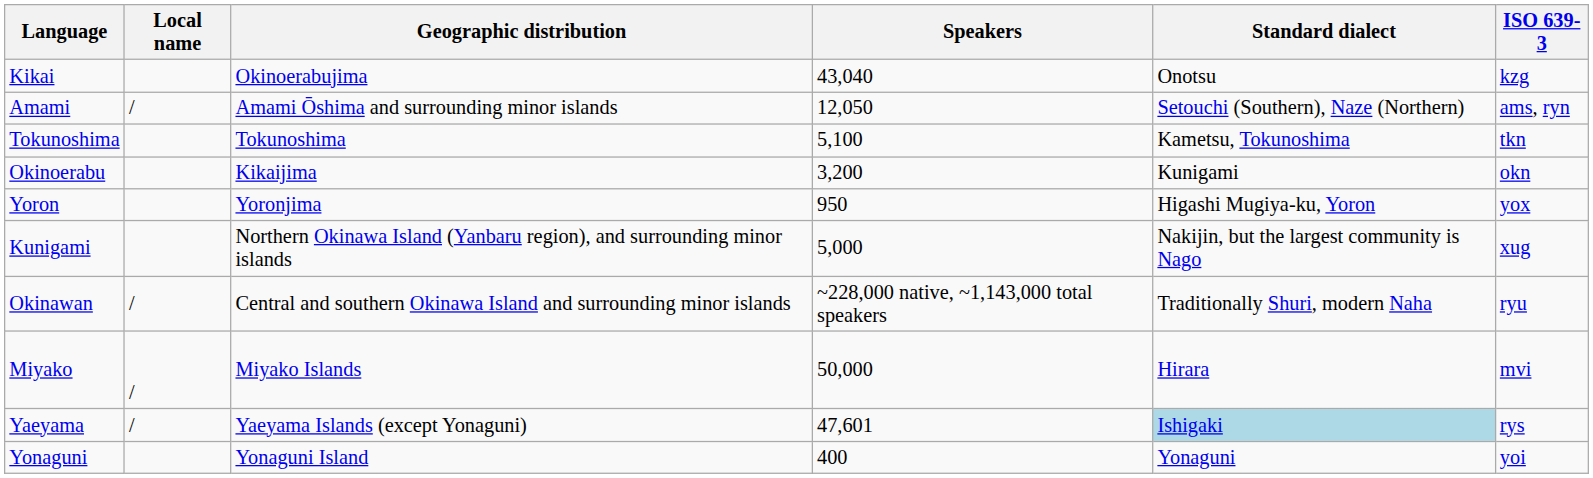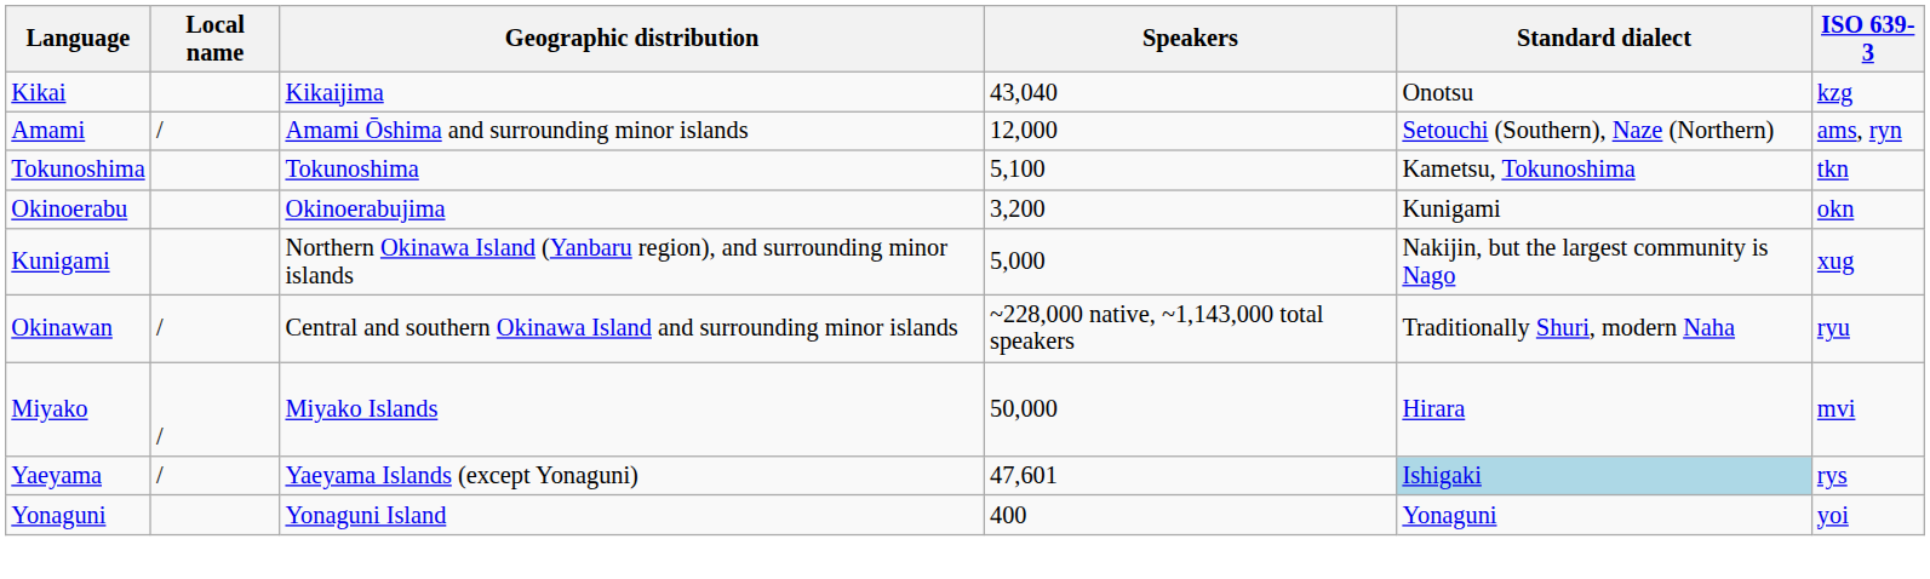 <table class="wikitable sortable">
 <tr>
 <th>Language</th>
 <th>Local name</th>
 <th>Geographic distribution</th>
 <th>Speakers</th>
 <th>Standard dialect</th>
 <th><a href='#'>ISO 639-3</a></th>
 </tr>
 <tr>
 <td><a href='#'>Kikai</a></td>
 <td><br></td>
-<td><a href='#'>Okinoerabujima</a></td>
+<td><a href='#'>Kikaijima</a></td>
 <td>43,040</td>
 <td>Onotsu</td>
 <td><a href='#'>kzg</a></td>
 </tr>
 <tr>
 <td><a href='#'>Amami</a></td>
 <td>/<br></td>
 <td><a href='#'>Amami Ōshima</a> and surrounding minor islands</td>
-<td>12,050</td>
+<td>12,000</td>
 <td><a href='#'>Setouchi</a> (Southern), <a href='#'>Naze</a> (Northern)</td>
 <td><a href='#'>ams</a>, <a href='#'>ryn</a></td>
 </tr>
 <tr>
 <td><a href='#'>Tokunoshima</a></td>
 <td><br></td>
 <td><a href='#'>Tokunoshima</a></td>
 <td>5,100</td>
 <td>Kametsu, <a href='#'>Tokunoshima</a></td>
 <td><a href='#'>tkn</a></td>
 </tr>
 <tr>
 <td><a href='#'>Okinoerabu</a></td>
 <td><br></td>
-<td><a href='#'>Kikaijima</a></td>
+<td><a href='#'>Okinoerabujima</a></td>
 <td>3,200</td>
 <td>Kunigami</td>
 <td><a href='#'>okn</a></td>
-</tr>
-<tr>
-<td><a href='#'>Yoron</a></td>
-<td><br></td>
-<td><a href='#'>Yoronjima</a></td>
-<td>950</td>
-<td>Higashi Mugiya-ku, <a href='#'>Yoron</a></td>
-<td><a href='#'>yox</a></td>
 </tr>
 <tr>
 <td><a href='#'>Kunigami</a></td>
 <td><br></td>
 <td>Northern <a href='#'>Okinawa Island</a> (<a href='#'>Yanbaru</a> region), and surrounding minor islands</td>
 <td>5,000</td>
 <td>Nakijin, but the largest community is <a href='#'>Nago</a></td>
 <td><a href='#'>xug</a></td>
 </tr>
 <tr>
 <td><a href='#'>Okinawan</a></td>
 <td>/<br></td>
 <td>Central and southern <a href='#'>Okinawa Island</a> and surrounding minor islands</td>
 <td>~228,000 native, ~1,143,000 total speakers </td>
 <td>Traditionally <a href='#'>Shuri</a>, modern <a href='#'>Naha</a></td>
 <td><a href='#'>ryu</a></td>
 </tr>
 <tr>
 <td><a href='#'>Miyako</a></td>
 <td><br><br>/<br></td>
 <td><a href='#'>Miyako Islands</a></td>
 <td>50,000</td>
 <td><a href='#'>Hirara</a></td>
 <td><a href='#'>mvi</a></td>
 </tr>
 <tr>
 <td><a href='#'>Yaeyama</a></td>
 <td>/<br></td>
 <td><a href='#'>Yaeyama Islands</a> (except Yonaguni)</td>
 <td>47,601</td>
 <td style="background: lightblue;"><a href='#'>Ishigaki</a></td>
 <td><a href='#'>rys</a></td>
 </tr>
 <tr>
 <td><a href='#'>Yonaguni</a></td>
 <td><br></td>
 <td><a href='#'>Yonaguni Island</a></td>
 <td>400</td>
 <td><a href='#'>Yonaguni</a></td>
 <td><a href='#'>yoi</a></td>
 </tr>
 </table>
